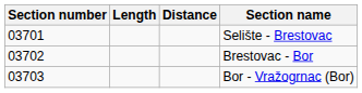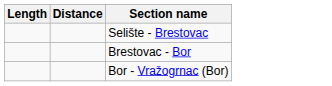 <table class="wikitable">
 <tr>
-<th>Section number</th>
 <th>Length</th>
 <th>Distance</th>
 <th>Section name</th>
 </tr>
 <tr>
-<td>03701</td>
 <td></td>
 <td></td>
 <td>Selište - <a href='#'>Brestovac</a></td>
 </tr>
 <tr>
-<td>03702</td>
 <td></td>
 <td></td>
 <td>Brestovac - <a href='#'>Bor</a></td>
 </tr>
 <tr>
-<td>03703</td>
 <td></td>
 <td></td>
 <td>Bor - <a href='#'>Vražogrnac</a> (Bor)</td>
 </tr>
 </table>
